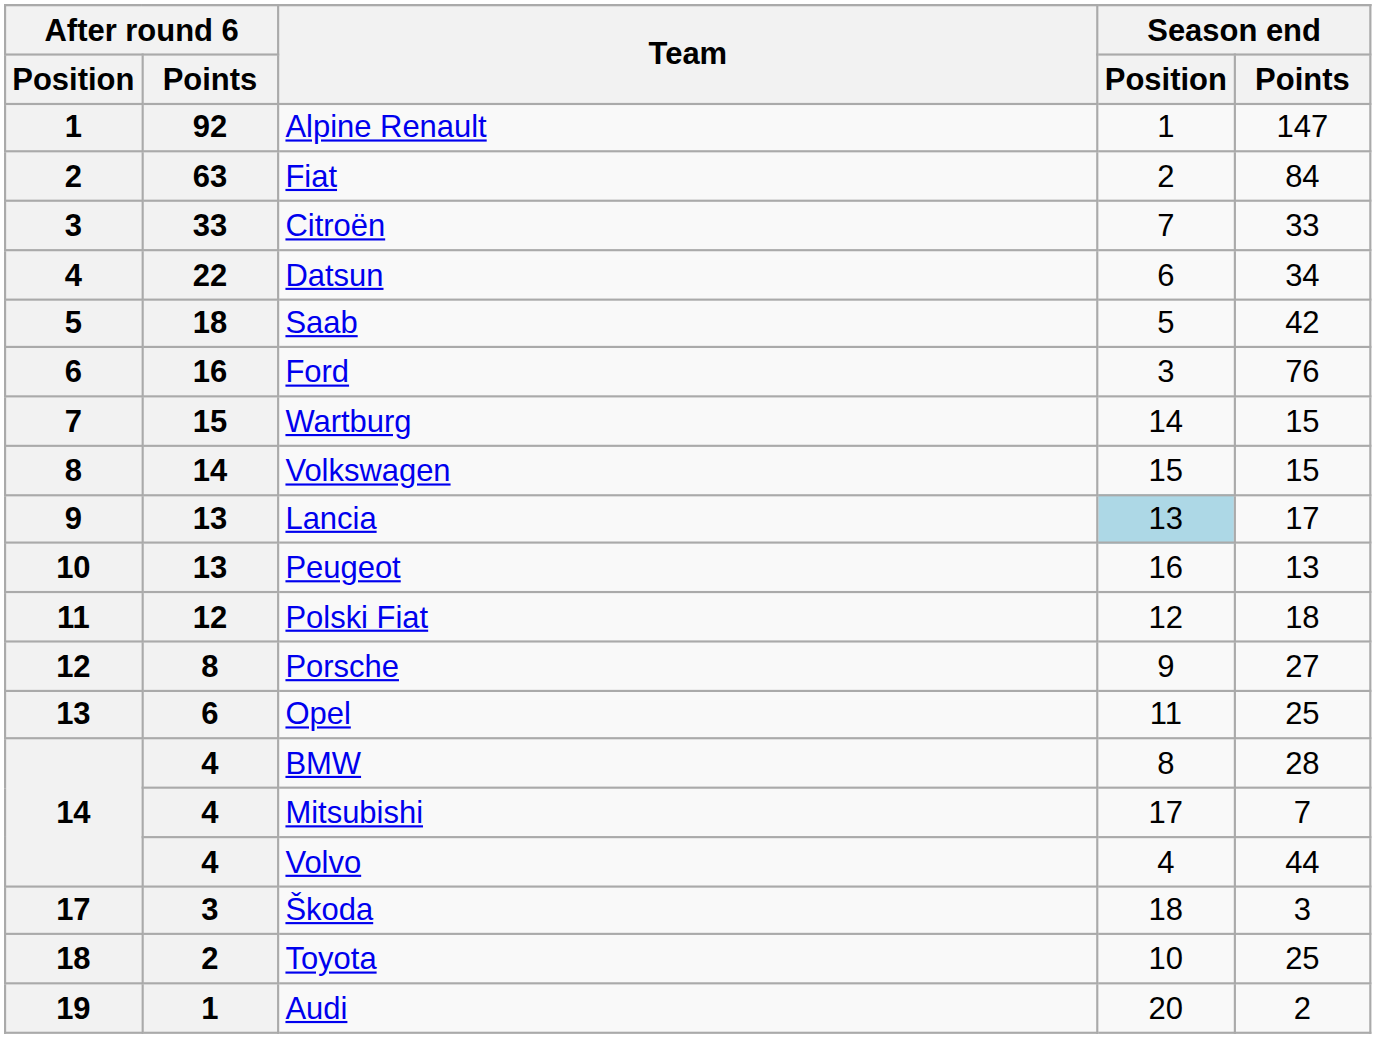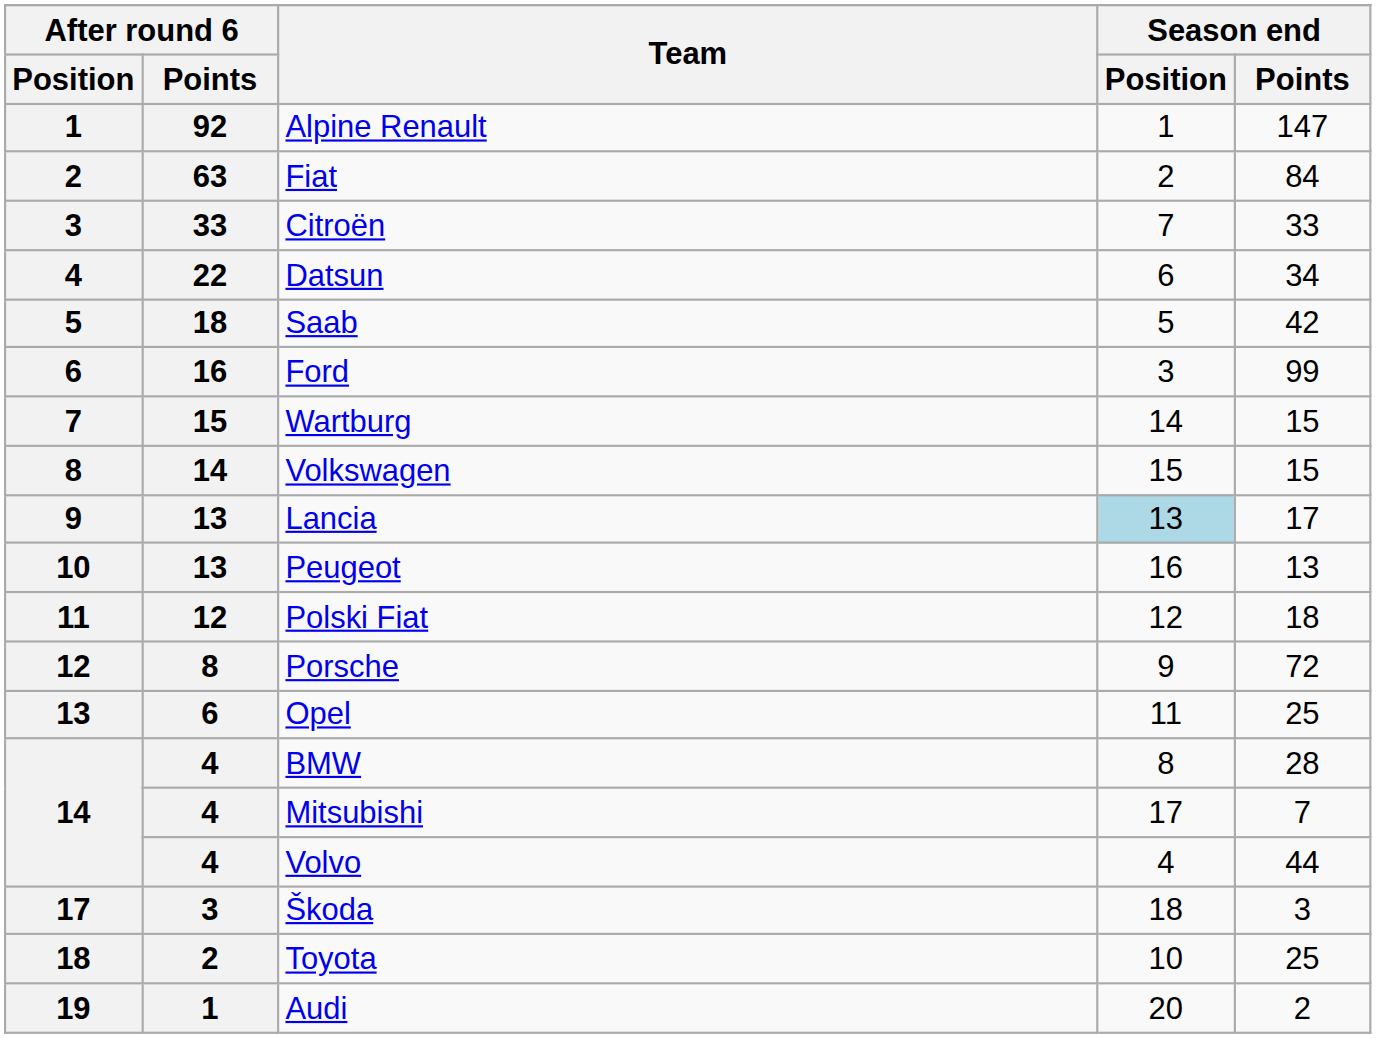 <table class="wikitable" style="font-size:90%;">
 <tr>
 </tr>
 <tr style="background:#efefef;">
 <th width=20% colspan=2>After round 6</th>
 <th width=60% rowspan=2>Team</th>
 <th width=20% colspan=2>Season end</th>
 </tr>
 <tr style="background:#efefef;">
 <th width=10%>Position</th>
 <th width=10%>Points</th>
 <th width=10%>Position</th>
 <th width=10%>Points</th>
 </tr>
 <tr align=center>
 <th>1</th>
 <th>92</th>
 <td align=left> <a href='#'>Alpine Renault</a></td>
 <td>1</td>
 <td>147</td>
 </tr>
 <tr align=center>
 <th>2</th>
 <th>63</th>
 <td align=left> <a href='#'>Fiat</a></td>
 <td>2</td>
 <td>84</td>
 </tr>
 <tr align=center>
 <th>3</th>
 <th>33</th>
 <td align=left> <a href='#'>Citroën</a></td>
 <td>7</td>
 <td>33</td>
 </tr>
 <tr align=center>
 <th>4</th>
 <th>22</th>
 <td align=left> <a href='#'>Datsun</a></td>
 <td>6</td>
 <td>34</td>
 </tr>
 <tr align=center>
 <th>5</th>
 <th>18</th>
 <td align=left> <a href='#'>Saab</a></td>
 <td>5</td>
 <td>42</td>
 </tr>
 <tr align=center>
 <th>6</th>
 <th>16</th>
 <td align=left> <a href='#'>Ford</a></td>
 <td>3</td>
-<td>76</td>
+<td>99</td>
 </tr>
 <tr align=center>
 <th>7</th>
 <th>15</th>
 <td align=left> <a href='#'>Wartburg</a></td>
 <td>14</td>
 <td>15</td>
 </tr>
 <tr align=center>
 <th>8</th>
 <th>14</th>
 <td align=left> <a href='#'>Volkswagen</a></td>
 <td>15</td>
 <td>15</td>
 </tr>
 <tr align=center>
 <th>9</th>
 <th>13</th>
 <td align=left> <a href='#'>Lancia</a></td>
 <td style="background: lightblue;">13</td>
 <td>17</td>
 </tr>
 <tr align=center>
 <th>10</th>
 <th>13</th>
 <td align=left> <a href='#'>Peugeot</a></td>
 <td>16</td>
 <td>13</td>
 </tr>
 <tr align=center>
 <th>11</th>
 <th>12</th>
 <td align=left> <a href='#'>Polski Fiat</a></td>
 <td>12</td>
 <td>18</td>
 </tr>
 <tr align=center>
 <th>12</th>
 <th>8</th>
 <td align=left> <a href='#'>Porsche</a></td>
 <td>9</td>
-<td>27</td>
+<td>72</td>
 </tr>
 <tr align=center>
 <th>13</th>
 <th>6</th>
 <td align=left> <a href='#'>Opel</a></td>
 <td>11</td>
 <td>25</td>
 </tr>
 <tr align=center>
 <th rowspan=3>14</th>
 <th>4</th>
 <td align=left> <a href='#'>BMW</a></td>
 <td>8</td>
 <td>28</td>
 </tr>
 <tr align=center>
 <th>4</th>
 <td align=left> <a href='#'>Mitsubishi</a></td>
 <td>17</td>
 <td>7</td>
 </tr>
 <tr align=center>
 <th>4</th>
 <td align=left> <a href='#'>Volvo</a></td>
 <td>4</td>
 <td>44</td>
 </tr>
 <tr align=center>
 <th>17</th>
 <th>3</th>
 <td align=left> <a href='#'>Škoda</a></td>
 <td>18</td>
 <td>3</td>
 </tr>
 <tr align=center>
 <th>18</th>
 <th>2</th>
 <td align=left> <a href='#'>Toyota</a></td>
 <td>10</td>
 <td>25</td>
 </tr>
 <tr align=center>
 <th>19</th>
 <th>1</th>
 <td align=left> <a href='#'>Audi</a></td>
 <td>20</td>
 <td>2</td>
 </tr>
 </table>
